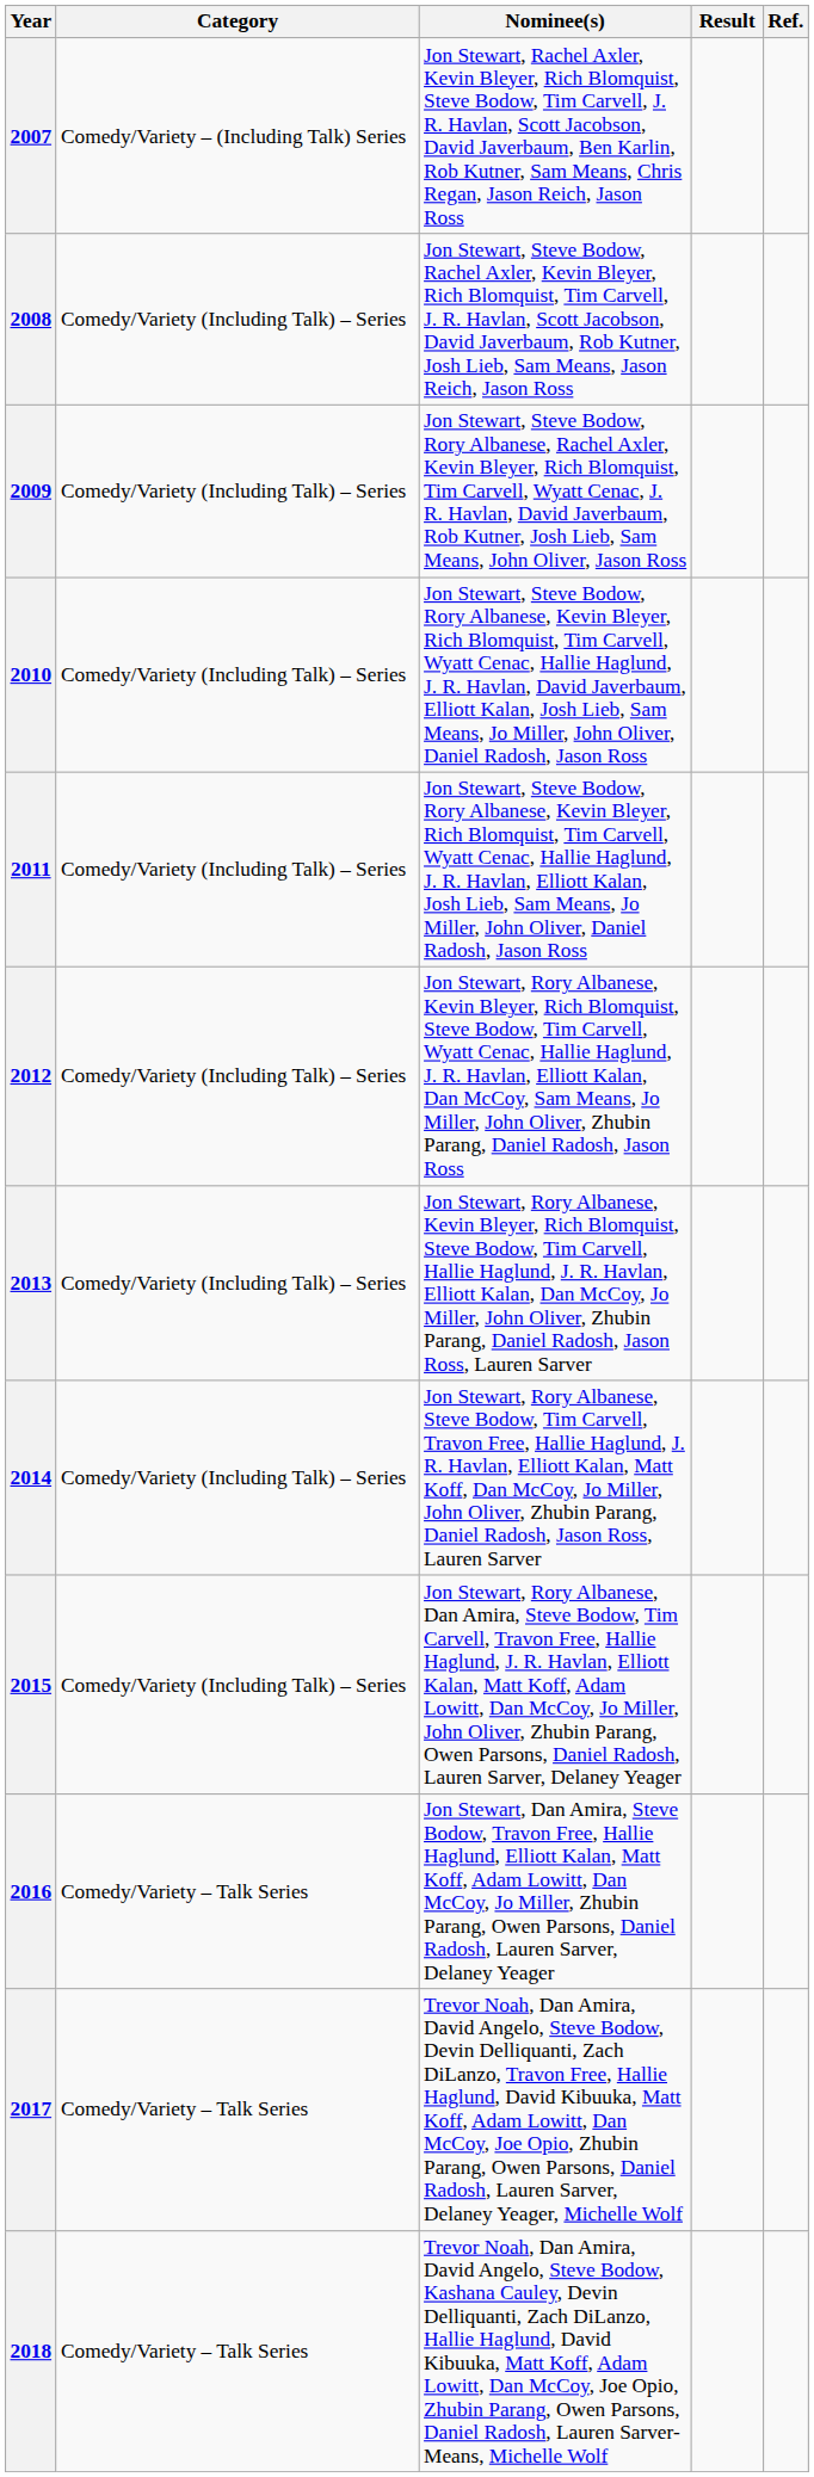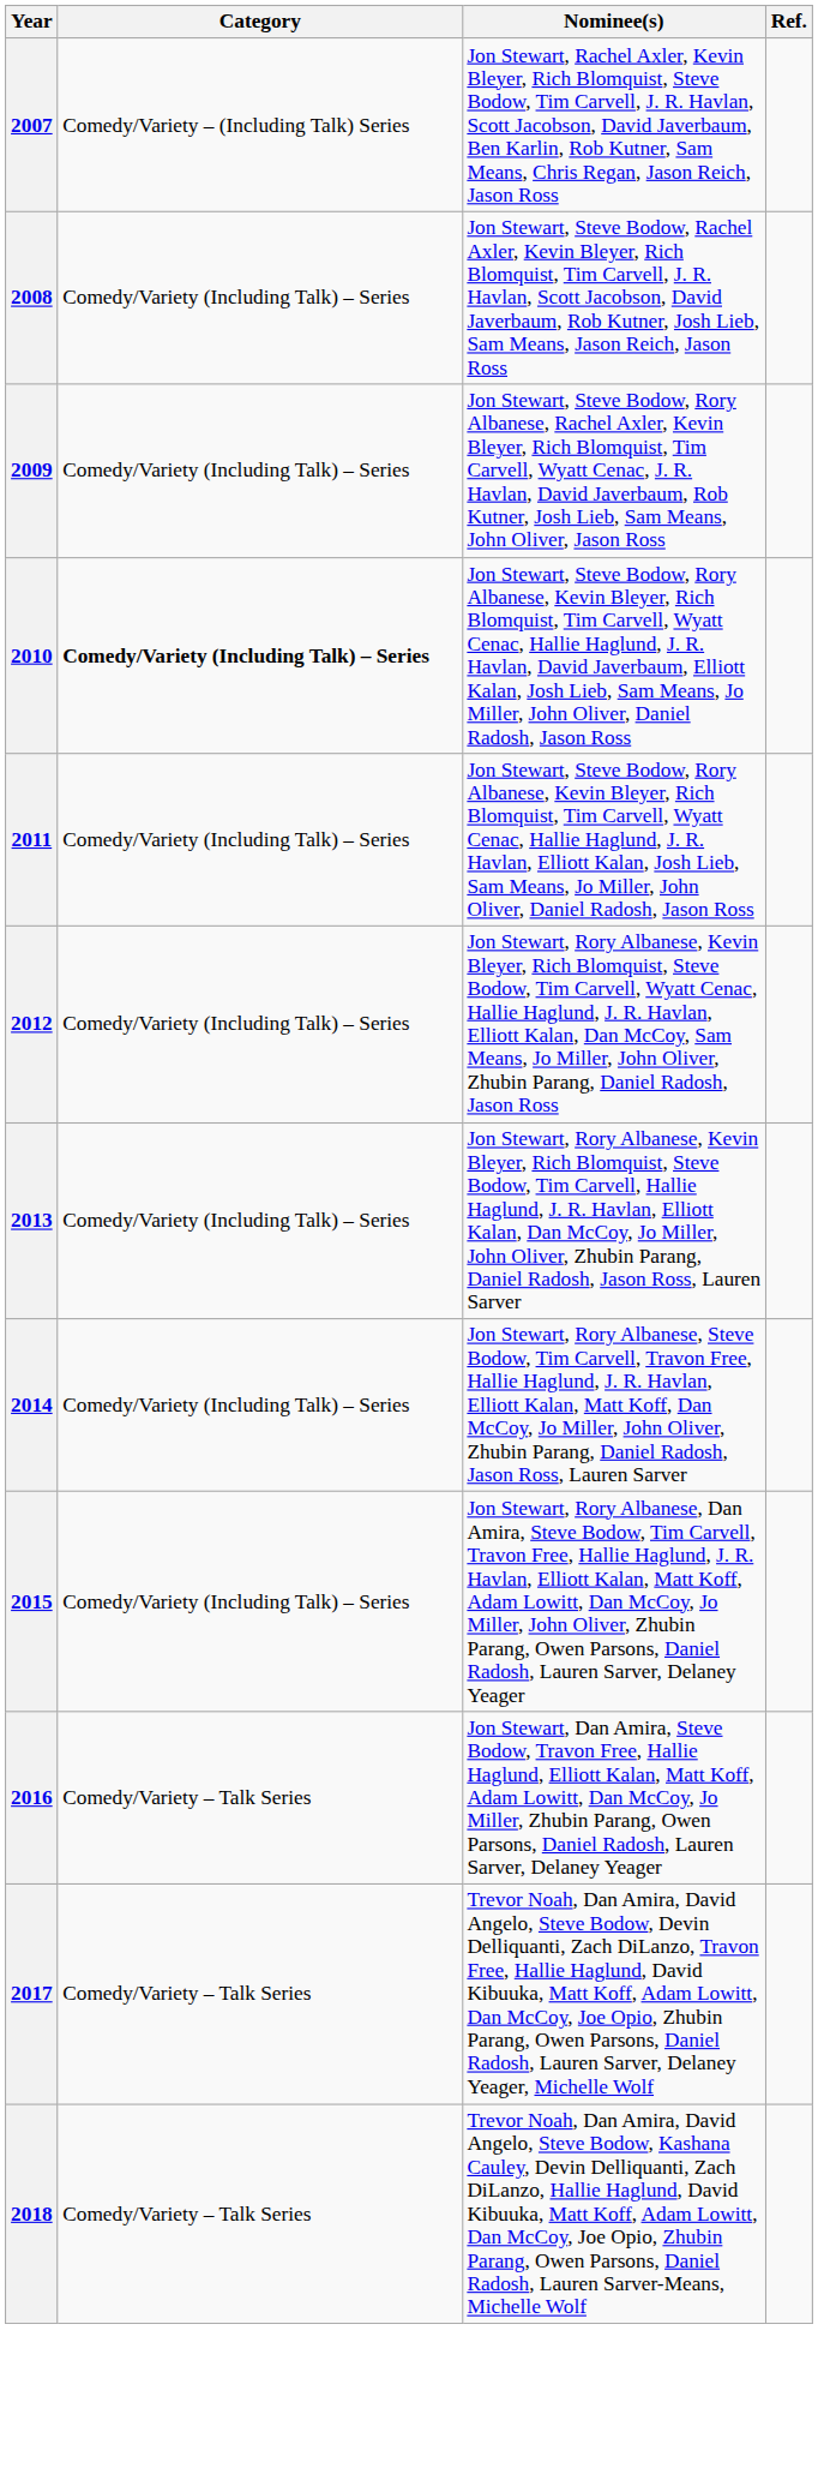 <table class="wikitable plainrowheaders" width=100%>
 <tr>
 <th scope="col" width="4%">Year</th>
 <th scope="col" width="48%">Category</th>
 <th scope="col" width="36%">Nominee(s)</th>
-<th scope="col" width="9%">Result</th>
 <th scope="col" width="3%">Ref.</th>
 </tr>
 <tr>
 <th scope="row"><a href='#'>2007</a></th>
 <td>Comedy/Variety – (Including Talk) Series</td>
 <td><a href='#'>Jon Stewart</a>, <a href='#'>Rachel Axler</a>, <a href='#'>Kevin Bleyer</a>, <a href='#'>Rich Blomquist</a>, <a href='#'>Steve Bodow</a>, <a href='#'>Tim Carvell</a>, <a href='#'>J. R. Havlan</a>, <a href='#'>Scott Jacobson</a>, <a href='#'>David Javerbaum</a>, <a href='#'>Ben Karlin</a>, <a href='#'>Rob Kutner</a>, <a href='#'>Sam Means</a>, <a href='#'>Chris Regan</a>, <a href='#'>Jason Reich</a>, <a href='#'>Jason Ross</a></td>
 <td></td>
-<td></td>
 </tr>
 <tr>
 <th scope="row"><a href='#'>2008</a></th>
 <td>Comedy/Variety (Including Talk) – Series</td>
 <td><a href='#'>Jon Stewart</a>, <a href='#'>Steve Bodow</a>, <a href='#'>Rachel Axler</a>, <a href='#'>Kevin Bleyer</a>, <a href='#'>Rich Blomquist</a>, <a href='#'>Tim Carvell</a>, <a href='#'>J. R. Havlan</a>, <a href='#'>Scott Jacobson</a>, <a href='#'>David Javerbaum</a>, <a href='#'>Rob Kutner</a>, <a href='#'>Josh Lieb</a>, <a href='#'>Sam Means</a>, <a href='#'>Jason Reich</a>, <a href='#'>Jason Ross</a></td>
-<td></td>
 <td></td>
 </tr>
 <tr>
 <th scope="row"><a href='#'>2009</a></th>
 <td>Comedy/Variety (Including Talk) – Series</td>
 <td><a href='#'>Jon Stewart</a>, <a href='#'>Steve Bodow</a>, <a href='#'>Rory Albanese</a>, <a href='#'>Rachel Axler</a>, <a href='#'>Kevin Bleyer</a>, <a href='#'>Rich Blomquist</a>, <a href='#'>Tim Carvell</a>, <a href='#'>Wyatt Cenac</a>, <a href='#'>J. R. Havlan</a>, <a href='#'>David Javerbaum</a>, <a href='#'>Rob Kutner</a>, <a href='#'>Josh Lieb</a>, <a href='#'>Sam Means</a>, <a href='#'>John Oliver</a>, <a href='#'>Jason Ross</a></td>
 <td></td>
-<td></td>
 </tr>
 <tr>
 <th scope="row"><a href='#'>2010</a></th>
-<td>Comedy/Variety (Including Talk) – Series</td>
+<td><strong>Comedy/Variety (Including Talk) – Series</strong></td>
 <td><a href='#'>Jon Stewart</a>, <a href='#'>Steve Bodow</a>, <a href='#'>Rory Albanese</a>, <a href='#'>Kevin Bleyer</a>, <a href='#'>Rich Blomquist</a>, <a href='#'>Tim Carvell</a>, <a href='#'>Wyatt Cenac</a>, <a href='#'>Hallie Haglund</a>, <a href='#'>J. R. Havlan</a>, <a href='#'>David Javerbaum</a>, <a href='#'>Elliott Kalan</a>, <a href='#'>Josh Lieb</a>, <a href='#'>Sam Means</a>, <a href='#'>Jo Miller</a>, <a href='#'>John Oliver</a>, <a href='#'>Daniel Radosh</a>, <a href='#'>Jason Ross</a></td>
-<td></td>
 <td></td>
 </tr>
 <tr>
 <th scope="row"><a href='#'>2011</a></th>
 <td>Comedy/Variety (Including Talk) – Series</td>
 <td><a href='#'>Jon Stewart</a>, <a href='#'>Steve Bodow</a>, <a href='#'>Rory Albanese</a>, <a href='#'>Kevin Bleyer</a>, <a href='#'>Rich Blomquist</a>, <a href='#'>Tim Carvell</a>, <a href='#'>Wyatt Cenac</a>, <a href='#'>Hallie Haglund</a>, <a href='#'>J. R. Havlan</a>, <a href='#'>Elliott Kalan</a>, <a href='#'>Josh Lieb</a>, <a href='#'>Sam Means</a>, <a href='#'>Jo Miller</a>, <a href='#'>John Oliver</a>, <a href='#'>Daniel Radosh</a>, <a href='#'>Jason Ross</a></td>
 <td></td>
-<td></td>
 </tr>
 <tr>
 <th scope="row"><a href='#'>2012</a></th>
 <td>Comedy/Variety (Including Talk) – Series</td>
 <td><a href='#'>Jon Stewart</a>, <a href='#'>Rory Albanese</a>, <a href='#'>Kevin Bleyer</a>, <a href='#'>Rich Blomquist</a>, <a href='#'>Steve Bodow</a>, <a href='#'>Tim Carvell</a>, <a href='#'>Wyatt Cenac</a>, <a href='#'>Hallie Haglund</a>, <a href='#'>J. R. Havlan</a>, <a href='#'>Elliott Kalan</a>, <a href='#'>Dan McCoy</a>, <a href='#'>Sam Means</a>, <a href='#'>Jo Miller</a>, <a href='#'>John Oliver</a>, Zhubin Parang, <a href='#'>Daniel Radosh</a>, <a href='#'>Jason Ross</a></td>
-<td></td>
 <td></td>
 </tr>
 <tr>
 <th scope="row"><a href='#'>2013</a></th>
 <td>Comedy/Variety (Including Talk) – Series</td>
 <td><a href='#'>Jon Stewart</a>, <a href='#'>Rory Albanese</a>, <a href='#'>Kevin Bleyer</a>, <a href='#'>Rich Blomquist</a>, <a href='#'>Steve Bodow</a>, <a href='#'>Tim Carvell</a>, <a href='#'>Hallie Haglund</a>, <a href='#'>J. R. Havlan</a>, <a href='#'>Elliott Kalan</a>, <a href='#'>Dan McCoy</a>, <a href='#'>Jo Miller</a>, <a href='#'>John Oliver</a>, Zhubin Parang, <a href='#'>Daniel Radosh</a>, <a href='#'>Jason Ross</a>, Lauren Sarver</td>
 <td></td>
-<td></td>
 </tr>
 <tr>
 <th scope="row"><a href='#'>2014</a></th>
 <td>Comedy/Variety (Including Talk) – Series</td>
 <td><a href='#'>Jon Stewart</a>, <a href='#'>Rory Albanese</a>, <a href='#'>Steve Bodow</a>, <a href='#'>Tim Carvell</a>, <a href='#'>Travon Free</a>, <a href='#'>Hallie Haglund</a>, <a href='#'>J. R. Havlan</a>, <a href='#'>Elliott Kalan</a>, <a href='#'>Matt Koff</a>, <a href='#'>Dan McCoy</a>, <a href='#'>Jo Miller</a>, <a href='#'>John Oliver</a>, Zhubin Parang, <a href='#'>Daniel Radosh</a>, <a href='#'>Jason Ross</a>, Lauren Sarver</td>
-<td></td>
 <td></td>
 </tr>
 <tr>
 <th scope="row"><a href='#'>2015</a></th>
 <td>Comedy/Variety (Including Talk) – Series</td>
 <td><a href='#'>Jon Stewart</a>, <a href='#'>Rory Albanese</a>, Dan Amira, <a href='#'>Steve Bodow</a>, <a href='#'>Tim Carvell</a>, <a href='#'>Travon Free</a>, <a href='#'>Hallie Haglund</a>, <a href='#'>J. R. Havlan</a>, <a href='#'>Elliott Kalan</a>, <a href='#'>Matt Koff</a>, <a href='#'>Adam Lowitt</a>, <a href='#'>Dan McCoy</a>, <a href='#'>Jo Miller</a>, <a href='#'>John Oliver</a>, Zhubin Parang, Owen Parsons, <a href='#'>Daniel Radosh</a>, Lauren Sarver, Delaney Yeager</td>
 <td></td>
-<td></td>
 </tr>
 <tr>
 <th scope="row"><a href='#'>2016</a></th>
 <td>Comedy/Variety – Talk Series</td>
 <td><a href='#'>Jon Stewart</a>, Dan Amira, <a href='#'>Steve Bodow</a>, <a href='#'>Travon Free</a>, <a href='#'>Hallie Haglund</a>, <a href='#'>Elliott Kalan</a>, <a href='#'>Matt Koff</a>, <a href='#'>Adam Lowitt</a>, <a href='#'>Dan McCoy</a>, <a href='#'>Jo Miller</a>, Zhubin Parang, Owen Parsons, <a href='#'>Daniel Radosh</a>, Lauren Sarver, Delaney Yeager</td>
-<td></td>
 <td></td>
 </tr>
 <tr>
 <th scope="row"><a href='#'>2017</a></th>
 <td>Comedy/Variety – Talk Series</td>
 <td><a href='#'>Trevor Noah</a>, Dan Amira, David Angelo, <a href='#'>Steve Bodow</a>, Devin Delliquanti, Zach DiLanzo, <a href='#'>Travon Free</a>, <a href='#'>Hallie Haglund</a>, David Kibuuka, <a href='#'>Matt Koff</a>, <a href='#'>Adam Lowitt</a>, <a href='#'>Dan McCoy</a>, <a href='#'>Joe Opio</a>, Zhubin Parang, Owen Parsons, <a href='#'>Daniel Radosh</a>, Lauren Sarver, Delaney Yeager, <a href='#'>Michelle Wolf</a></td>
 <td></td>
-<td></td>
 </tr>
 <tr>
 <th scope="row"><a href='#'>2018</a></th>
 <td>Comedy/Variety – Talk Series</td>
 <td><a href='#'>Trevor Noah</a>, Dan Amira, David Angelo, <a href='#'>Steve Bodow</a>, <a href='#'>Kashana Cauley</a>, Devin Delliquanti, Zach DiLanzo, <a href='#'>Hallie Haglund</a>, David Kibuuka, <a href='#'>Matt Koff</a>, <a href='#'>Adam Lowitt</a>, <a href='#'>Dan McCoy</a>, Joe Opio, <a href='#'>Zhubin Parang</a>, Owen Parsons, <a href='#'>Daniel Radosh</a>, Lauren Sarver-Means, <a href='#'>Michelle Wolf</a></td>
 <td></td>
-<td></td>
 </tr>
 </table>
